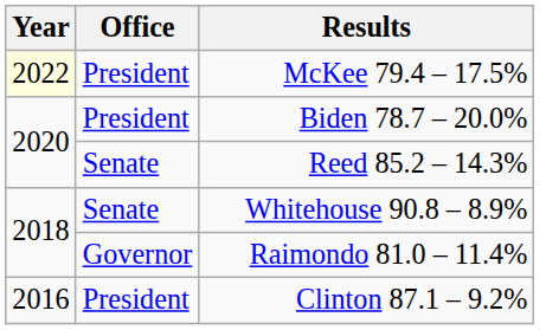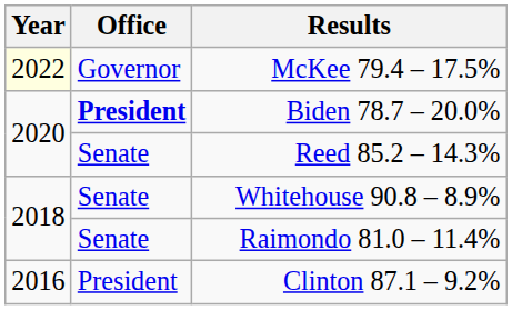 <table class="wikitable">
 <tr>
 <th width="30">Year</th>
 <th width="60">Office</th>
 <th width="180">Results</th>
 </tr>
 <tr>
 <td style="background: lightyellow;">2022</td>
-<td><a href='#'>President</a></td>
+<td><a href='#'>Governor</a></td>
 <td align="right" ><a href='#'>McKee</a> 79.4 – 17.5%</td>
 </tr>
 <tr>
 <td rowspan="2">2020</td>
-<td><a href='#'>President</a></td>
+<td><strong><a href='#'>President</a></strong></td>
 <td align="right" ><a href='#'>Biden</a> 78.7 – 20.0%</td>
 </tr>
 <tr>
 <td><a href='#'>Senate</a></td>
 <td align="right" ><a href='#'>Reed</a> 85.2 – 14.3%</td>
 </tr>
 <tr>
 <td rowspan="2">2018</td>
 <td><a href='#'>Senate</a></td>
 <td align="right" ><a href='#'>Whitehouse</a> 90.8 – 8.9%</td>
 </tr>
 <tr>
-<td><a href='#'>Governor</a></td>
+<td><a href='#'>Senate</a></td>
 <td align="right" ><a href='#'>Raimondo</a> 81.0 – 11.4%</td>
 </tr>
 <tr>
 <td>2016</td>
 <td><a href='#'>President</a></td>
 <td align="right" ><a href='#'>Clinton</a> 87.1 – 9.2%</td>
 </tr>
 </table>
